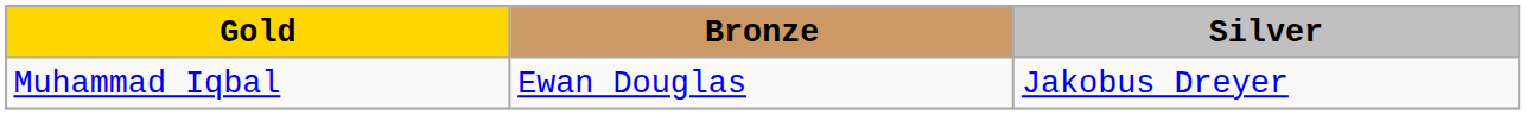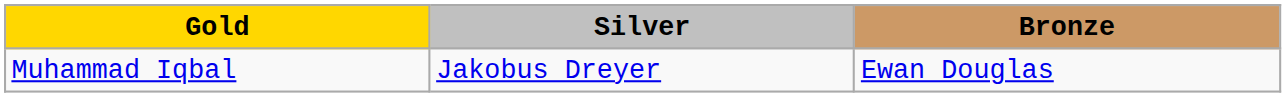 <table class="wikitable" style="text-align:left">
 <tr align="center">
 <td width=200 bgcolor=gold><strong>Gold</strong></td>
+<td width=200 bgcolor=silver><strong>Silver</strong></td>
 <td width=200 bgcolor=CC9966><strong>Bronze</strong></td>
-<td width=200 bgcolor=silver><strong>Silver</strong></td>
 </tr>
 <tr>
 <td><a href='#'>Muhammad Iqbal</a><br><em></em></td>
+<td><a href='#'>Jakobus Dreyer</a><br><em></em></td>
 <td><a href='#'>Ewan Douglas</a><br><em></em></td>
-<td><a href='#'>Jakobus Dreyer</a><br><em></em></td>
 </tr>
 </table>
